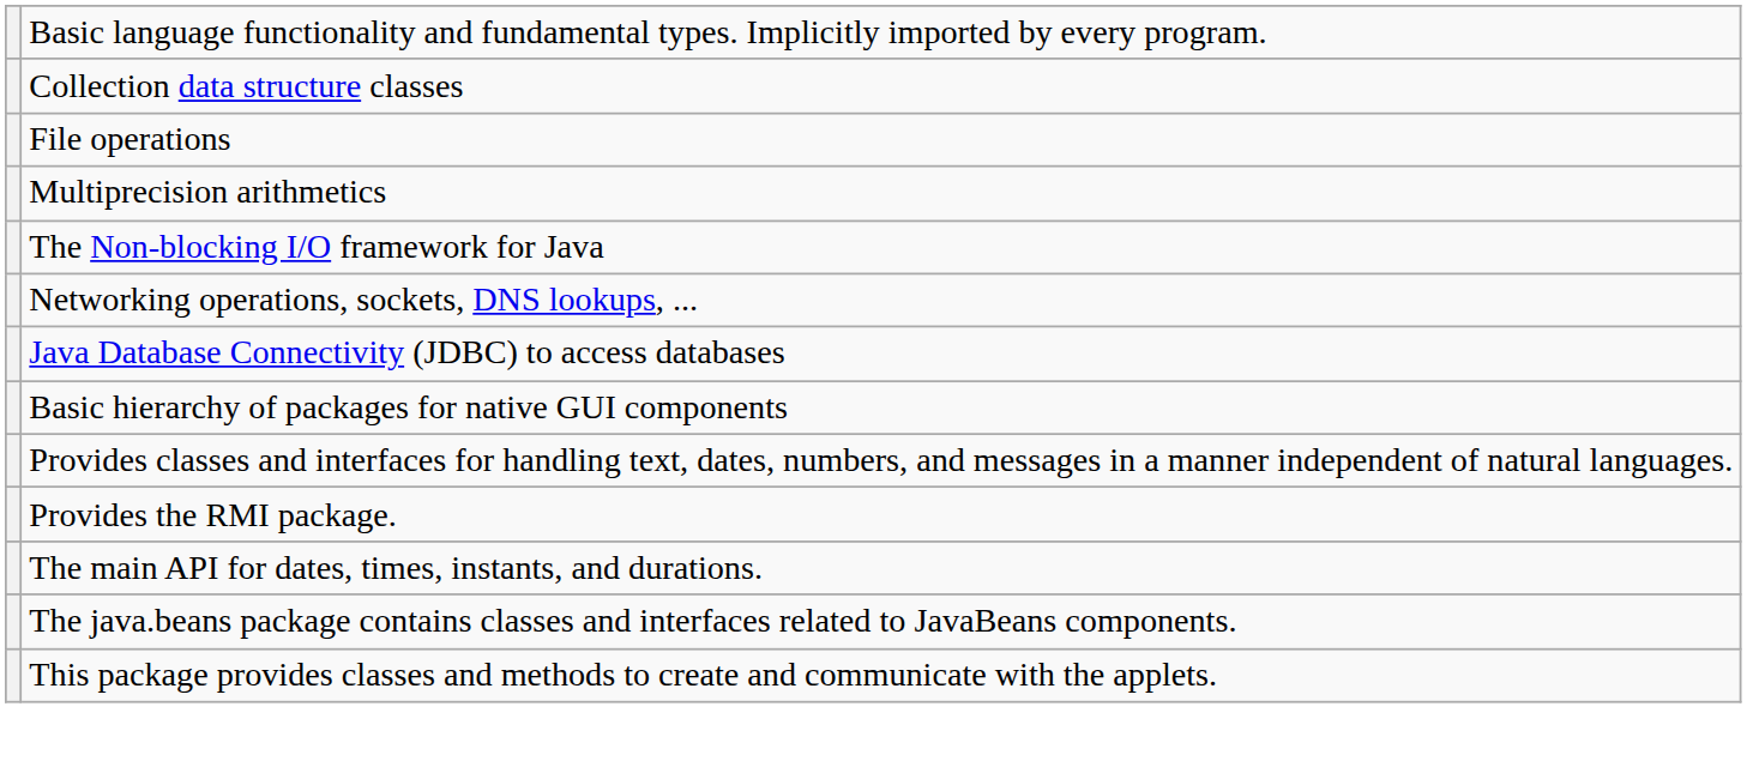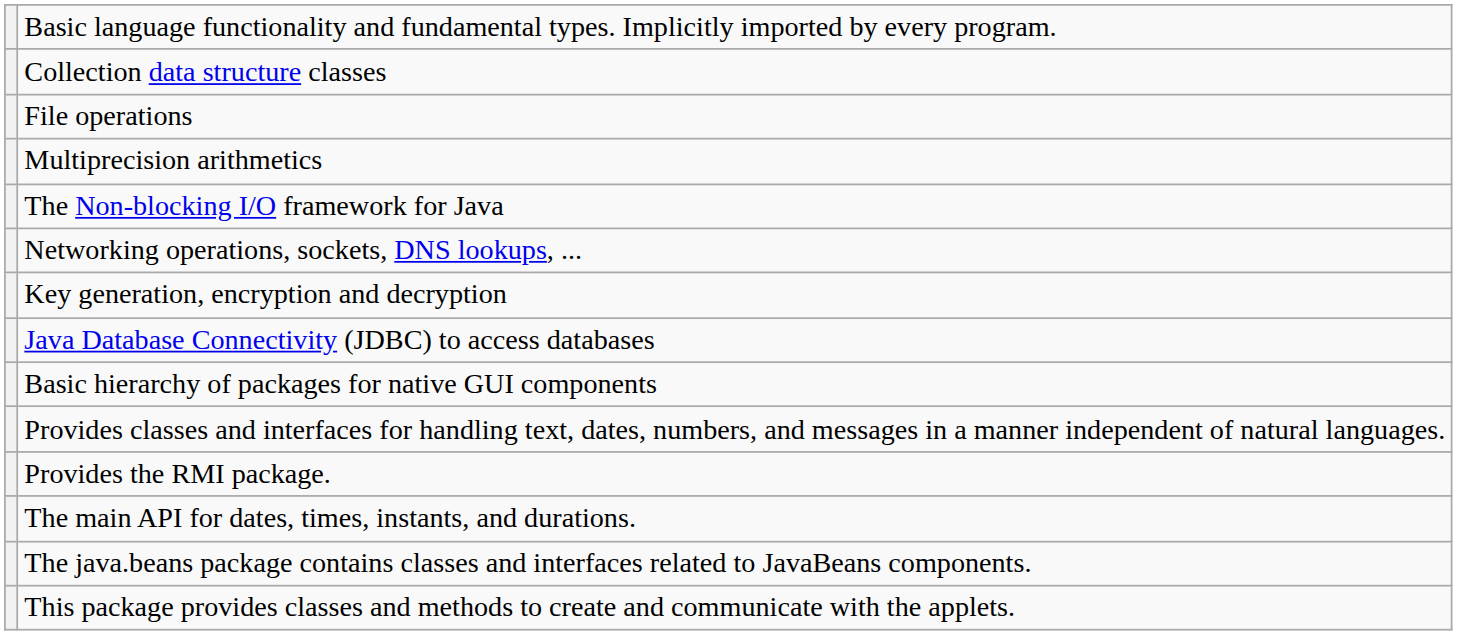 <table class="wikitable plainrowheaders">
 <tr>
 <th scope="row"></th>
 <td>Basic language functionality and fundamental types. Implicitly imported by every program.</td>
 </tr>
 <tr>
 <th scope="row"></th>
 <td>Collection <a href='#'>data structure</a> classes</td>
 </tr>
 <tr>
 <th scope="row"></th>
 <td>File operations</td>
 </tr>
 <tr>
 <th scope="row"></th>
 <td>Multiprecision arithmetics</td>
 </tr>
 <tr>
 <th scope="row"></th>
 <td>The <a href='#'>Non-blocking I/O</a> framework for Java</td>
 </tr>
 <tr>
 <th scope="row"></th>
 <td>Networking operations, sockets, <a href='#'>DNS lookups</a>, ...</td>
+</tr>
+<tr>
+<th scope="row"></th>
+<td>Key generation, encryption and decryption</td>
 </tr>
 <tr>
 <th scope="row"></th>
 <td><a href='#'>Java Database Connectivity</a> (JDBC) to access databases</td>
 </tr>
 <tr>
 <th scope="row"></th>
 <td>Basic hierarchy of packages for native GUI components</td>
 </tr>
 <tr>
 <th scope="row"></th>
 <td>Provides classes and interfaces for handling text, dates, numbers, and messages in a manner independent of natural languages.</td>
 </tr>
 <tr>
 <th scope="row"></th>
 <td>Provides the RMI package.</td>
 </tr>
 <tr>
 <th scope="row"></th>
 <td>The main API for dates, times, instants, and durations.</td>
 </tr>
 <tr>
 <th scope="row"></th>
 <td>The java.beans package contains classes and interfaces related to JavaBeans components.</td>
 </tr>
 <tr>
 <th scope="row"></th>
 <td>This package provides classes and methods to create and communicate with the applets.</td>
 </tr>
 </table>
